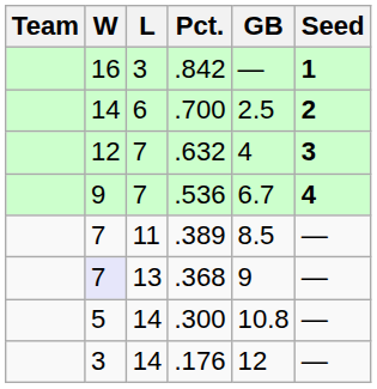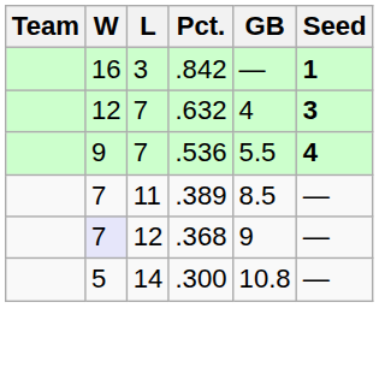 <table class=wikitable>
 <tr>
 <th>Team</th>
 <th>W</th>
 <th>L</th>
 <th>Pct.</th>
 <th>GB</th>
 <th>Seed</th>
 </tr>
 <tr bgcolor=ccffcc>
 <td></td>
 <td>16</td>
 <td>3</td>
 <td>.842</td>
 <td>—</td>
 <td><strong>1</strong></td>
 </tr>
 <tr bgcolor=ccffcc>
 <td></td>
-<td>14</td>
-<td>6</td>
-<td>.700</td>
-<td>2.5</td>
-<td><strong>2</strong></td>
-</tr>
-<tr bgcolor=ccffcc>
-<td></td>
 <td>12</td>
 <td>7</td>
 <td>.632</td>
 <td>4</td>
 <td><strong>3</strong></td>
 </tr>
 <tr bgcolor=ccffcc>
 <td></td>
 <td>9</td>
 <td>7</td>
 <td>.536</td>
-<td>6.7</td>
+<td>5.5</td>
 <td><strong>4</strong></td>
 </tr>
 <tr>
 <td></td>
 <td>7</td>
 <td>11</td>
 <td>.389</td>
 <td>8.5</td>
 <td>—</td>
 </tr>
 <tr>
 <td></td>
 <td style="background: lavender;">7</td>
-<td>13</td>
+<td>12</td>
 <td>.368</td>
 <td>9</td>
 <td>—</td>
 </tr>
 <tr>
 <td></td>
 <td>5</td>
 <td>14</td>
 <td>.300</td>
 <td>10.8</td>
 <td>—</td>
 </tr>
-<tr>
-<td></td>
-<td>3</td>
-<td>14</td>
-<td>.176</td>
-<td>12</td>
-<td>—</td>
-</tr>
 </table>
